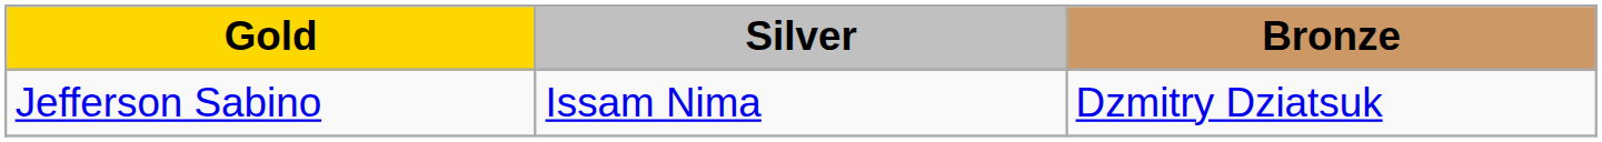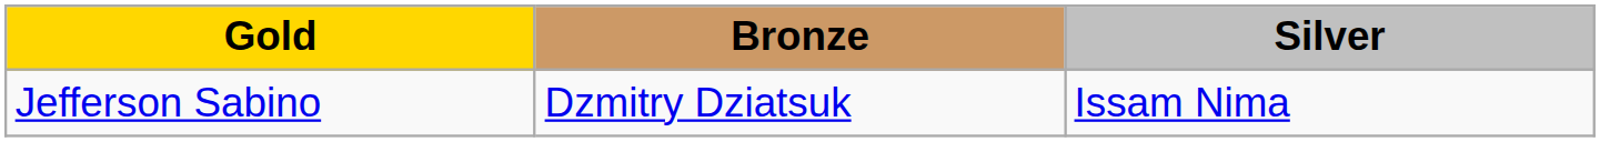 <table class="wikitable" style="text-align:left">
 <tr align="center">
 <td width=200 bgcolor=gold><strong>Gold</strong></td>
+<td width=200 bgcolor=CC9966><strong>Bronze</strong></td>
 <td width=200 bgcolor=silver><strong>Silver</strong></td>
-<td width=200 bgcolor=CC9966><strong>Bronze</strong></td>
 </tr>
 <tr>
 <td><a href='#'>Jefferson Sabino</a><br><em></em></td>
+<td><a href='#'>Dzmitry Dziatsuk</a><br><em></em></td>
 <td><a href='#'>Issam Nima</a><br><em></em></td>
-<td><a href='#'>Dzmitry Dziatsuk</a><br><em></em></td>
 </tr>
 </table>
